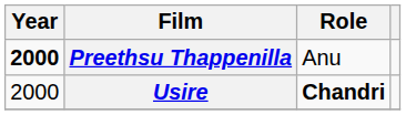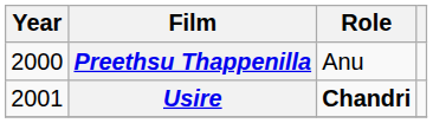 <table class="wikitable sortable">
 <tr>
 <th>Year</th>
 <th>Film</th>
 <th>Role</th>
 <th></th>
 </tr>
 <tr>
-<td><strong>2000</strong></td>
+<td>2000</td>
 <th scope="row"><em><a href='#'>Preethsu Thappenilla</a></em></th>
 <td>Anu</td>
 <td></td>
 </tr>
 <tr>
-<td>2000</td>
+<td>2001</td>
 <th scope="row"><em><a href='#'>Usire</a></em></th>
 <td><strong>Chandri</strong></td>
 <td></td>
 </tr>
 <tr>
 </tr>
 </table>
